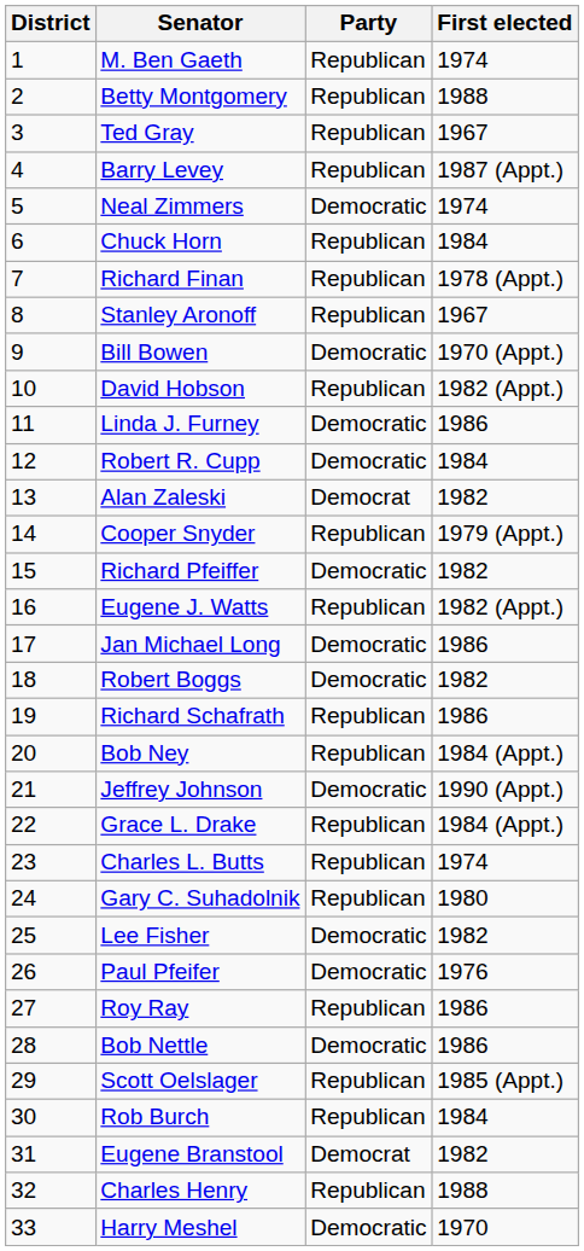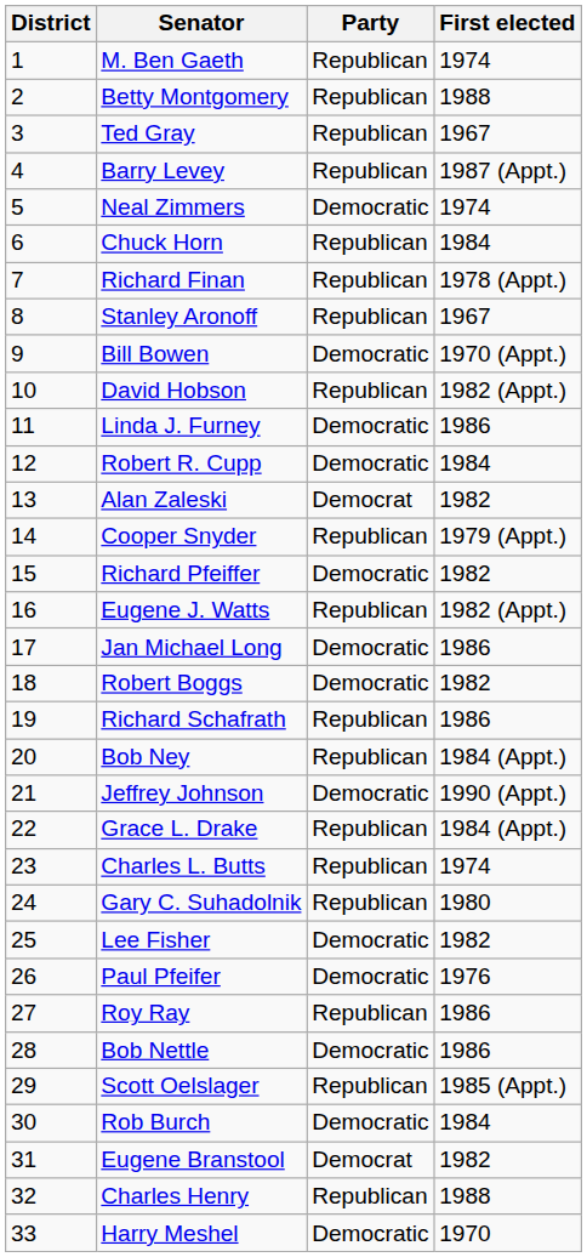 <table class="wikitable sortable">
 <tr>
 <th>District</th>
 <th>Senator</th>
 <th>Party</th>
 <th>First elected</th>
 </tr>
 <tr>
 <td>1</td>
 <td><a href='#'>M. Ben Gaeth</a></td>
 <td>Republican</td>
 <td>1974</td>
 </tr>
 <tr>
 <td>2</td>
 <td><a href='#'>Betty Montgomery</a></td>
 <td>Republican</td>
 <td>1988</td>
 </tr>
 <tr>
 <td>3</td>
 <td><a href='#'>Ted Gray</a></td>
 <td>Republican</td>
 <td>1967</td>
 </tr>
 <tr>
 <td>4</td>
 <td><a href='#'>Barry Levey</a></td>
 <td>Republican</td>
 <td>1987 (Appt.)</td>
 </tr>
 <tr>
 <td>5</td>
 <td><a href='#'>Neal Zimmers</a></td>
 <td>Democratic</td>
 <td>1974</td>
 </tr>
 <tr>
 <td>6</td>
 <td><a href='#'>Chuck Horn</a></td>
 <td>Republican</td>
 <td>1984</td>
 </tr>
 <tr>
 <td>7</td>
 <td><a href='#'>Richard Finan</a></td>
 <td>Republican</td>
 <td>1978 (Appt.)</td>
 </tr>
 <tr>
 <td>8</td>
 <td><a href='#'>Stanley Aronoff</a></td>
 <td>Republican</td>
 <td>1967</td>
 </tr>
 <tr>
 <td>9</td>
 <td><a href='#'>Bill Bowen</a></td>
 <td>Democratic</td>
 <td>1970 (Appt.)</td>
 </tr>
 <tr>
 <td>10</td>
 <td><a href='#'>David Hobson</a></td>
 <td>Republican</td>
 <td>1982 (Appt.)</td>
 </tr>
 <tr>
 <td>11</td>
 <td><a href='#'>Linda J. Furney</a></td>
 <td>Democratic</td>
 <td>1986</td>
 </tr>
 <tr>
 <td>12</td>
 <td><a href='#'>Robert R. Cupp</a></td>
 <td>Democratic</td>
 <td>1984</td>
 </tr>
 <tr>
 <td>13</td>
 <td><a href='#'>Alan Zaleski</a></td>
 <td>Democrat</td>
 <td>1982</td>
 </tr>
 <tr>
 <td>14</td>
 <td><a href='#'>Cooper Snyder</a></td>
 <td>Republican</td>
 <td>1979 (Appt.)</td>
 </tr>
 <tr>
 <td>15</td>
 <td><a href='#'>Richard Pfeiffer</a></td>
 <td>Democratic</td>
 <td>1982</td>
 </tr>
 <tr>
 <td>16</td>
 <td><a href='#'>Eugene J. Watts</a></td>
 <td>Republican</td>
 <td>1982 (Appt.)</td>
 </tr>
 <tr>
 <td>17</td>
 <td><a href='#'>Jan Michael Long</a></td>
 <td>Democratic</td>
 <td>1986</td>
 </tr>
 <tr>
 <td>18</td>
 <td><a href='#'>Robert Boggs</a></td>
 <td>Democratic</td>
 <td>1982</td>
 </tr>
 <tr>
 <td>19</td>
 <td><a href='#'>Richard Schafrath</a></td>
 <td>Republican</td>
 <td>1986</td>
 </tr>
 <tr>
 <td>20</td>
 <td><a href='#'>Bob Ney</a></td>
 <td>Republican</td>
 <td>1984 (Appt.)</td>
 </tr>
 <tr>
 <td>21</td>
 <td><a href='#'>Jeffrey Johnson</a></td>
 <td>Democratic</td>
 <td>1990 (Appt.)</td>
 </tr>
 <tr>
 <td>22</td>
 <td><a href='#'>Grace L. Drake</a></td>
 <td>Republican</td>
 <td>1984 (Appt.)</td>
 </tr>
 <tr>
 <td>23</td>
 <td><a href='#'>Charles L. Butts</a></td>
 <td>Republican</td>
 <td>1974</td>
 </tr>
 <tr>
 <td>24</td>
 <td><a href='#'>Gary C. Suhadolnik</a></td>
 <td>Republican</td>
 <td>1980</td>
 </tr>
 <tr>
 <td>25</td>
 <td><a href='#'>Lee Fisher</a></td>
 <td>Democratic</td>
 <td>1982</td>
 </tr>
 <tr>
 <td>26</td>
 <td><a href='#'>Paul Pfeifer</a></td>
 <td>Democratic</td>
 <td>1976</td>
 </tr>
 <tr>
 <td>27</td>
 <td><a href='#'>Roy Ray</a></td>
 <td>Republican</td>
 <td>1986</td>
 </tr>
 <tr>
 <td>28</td>
 <td><a href='#'>Bob Nettle</a></td>
 <td>Democratic</td>
 <td>1986</td>
 </tr>
 <tr>
 <td>29</td>
 <td><a href='#'>Scott Oelslager</a></td>
 <td>Republican</td>
 <td>1985 (Appt.)</td>
 </tr>
 <tr>
 <td>30</td>
 <td><a href='#'>Rob Burch</a></td>
-<td>Republican</td>
+<td>Democratic</td>
 <td>1984</td>
 </tr>
 <tr>
 <td>31</td>
 <td><a href='#'>Eugene Branstool</a></td>
 <td>Democrat</td>
 <td>1982</td>
 </tr>
 <tr>
 <td>32</td>
 <td><a href='#'>Charles Henry</a></td>
 <td>Republican</td>
 <td>1988</td>
 </tr>
 <tr>
 <td>33</td>
 <td><a href='#'>Harry Meshel</a></td>
 <td>Democratic</td>
 <td>1970</td>
 </tr>
 </table>
